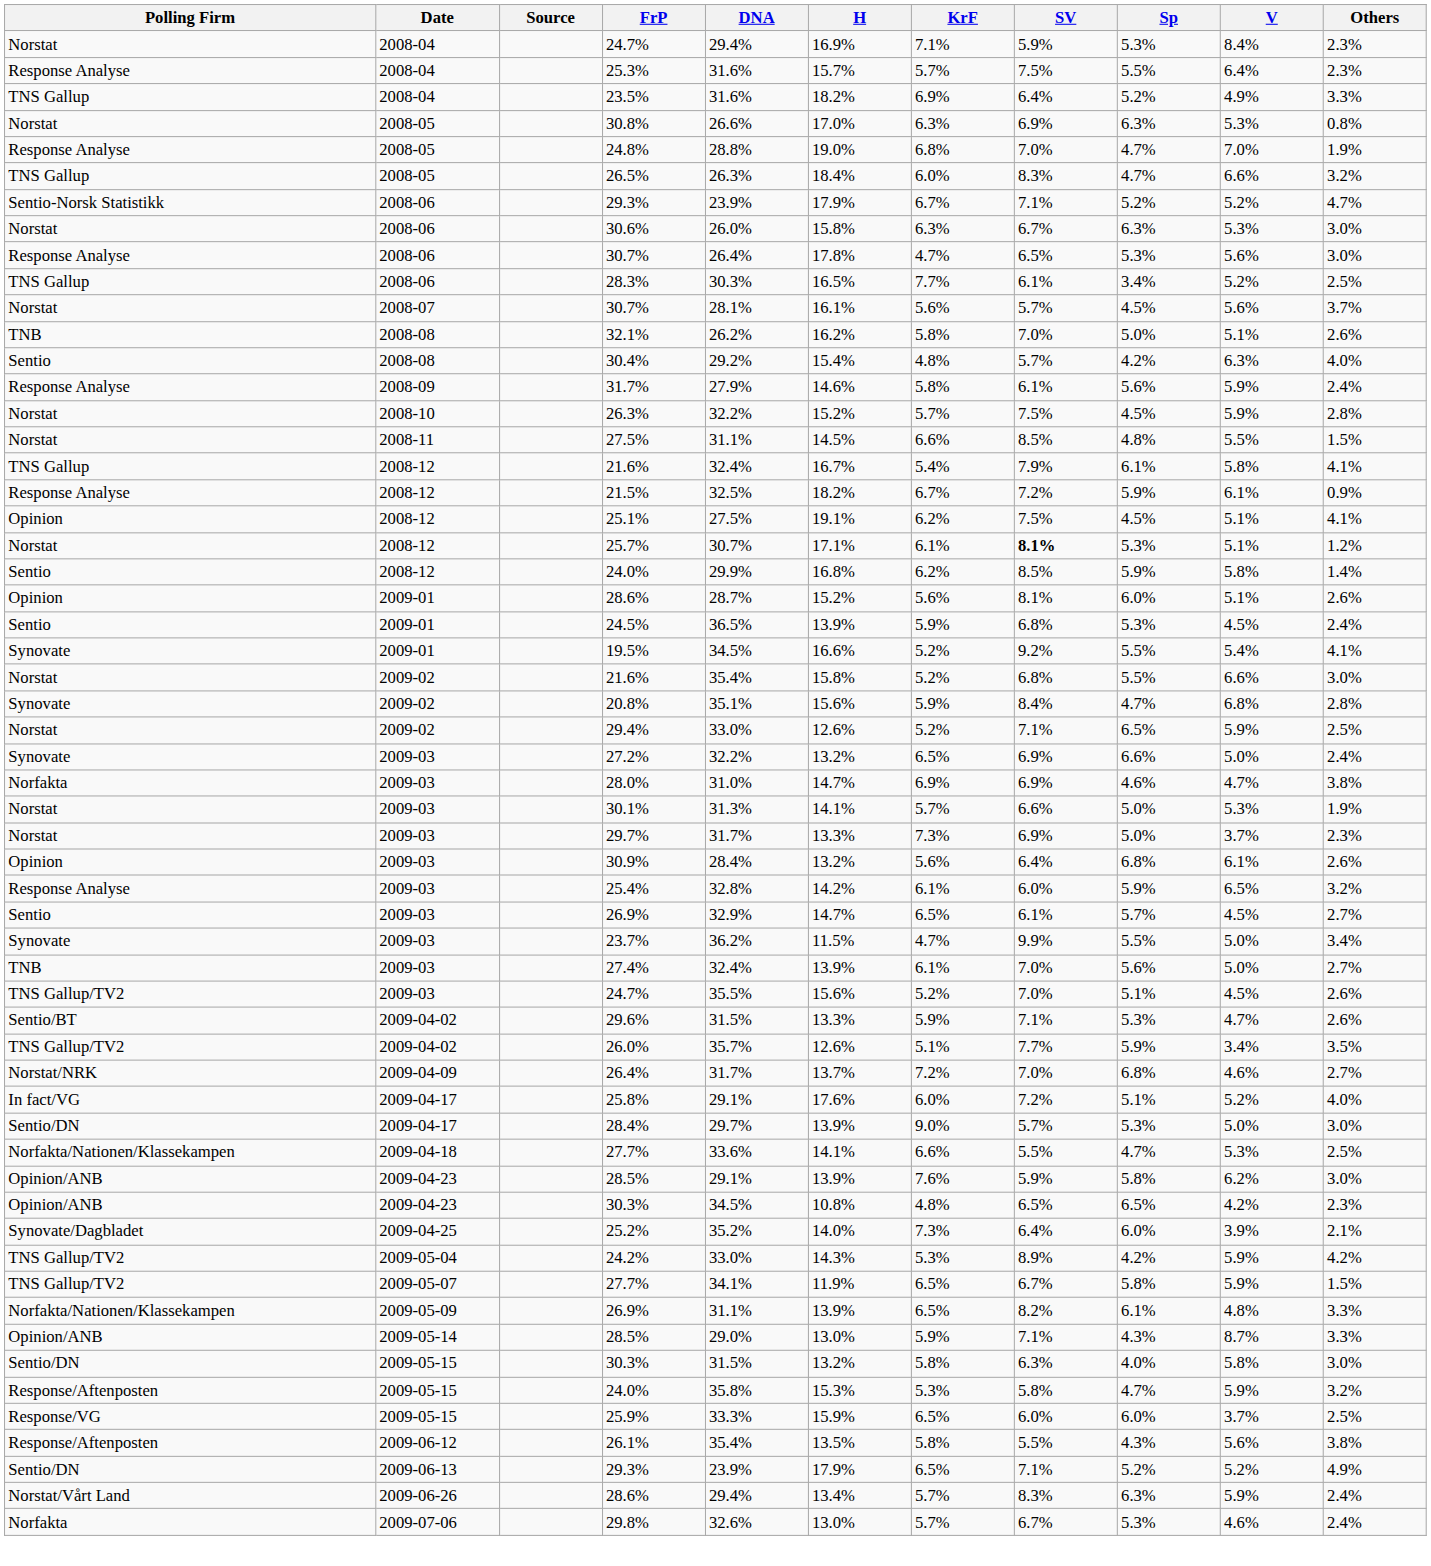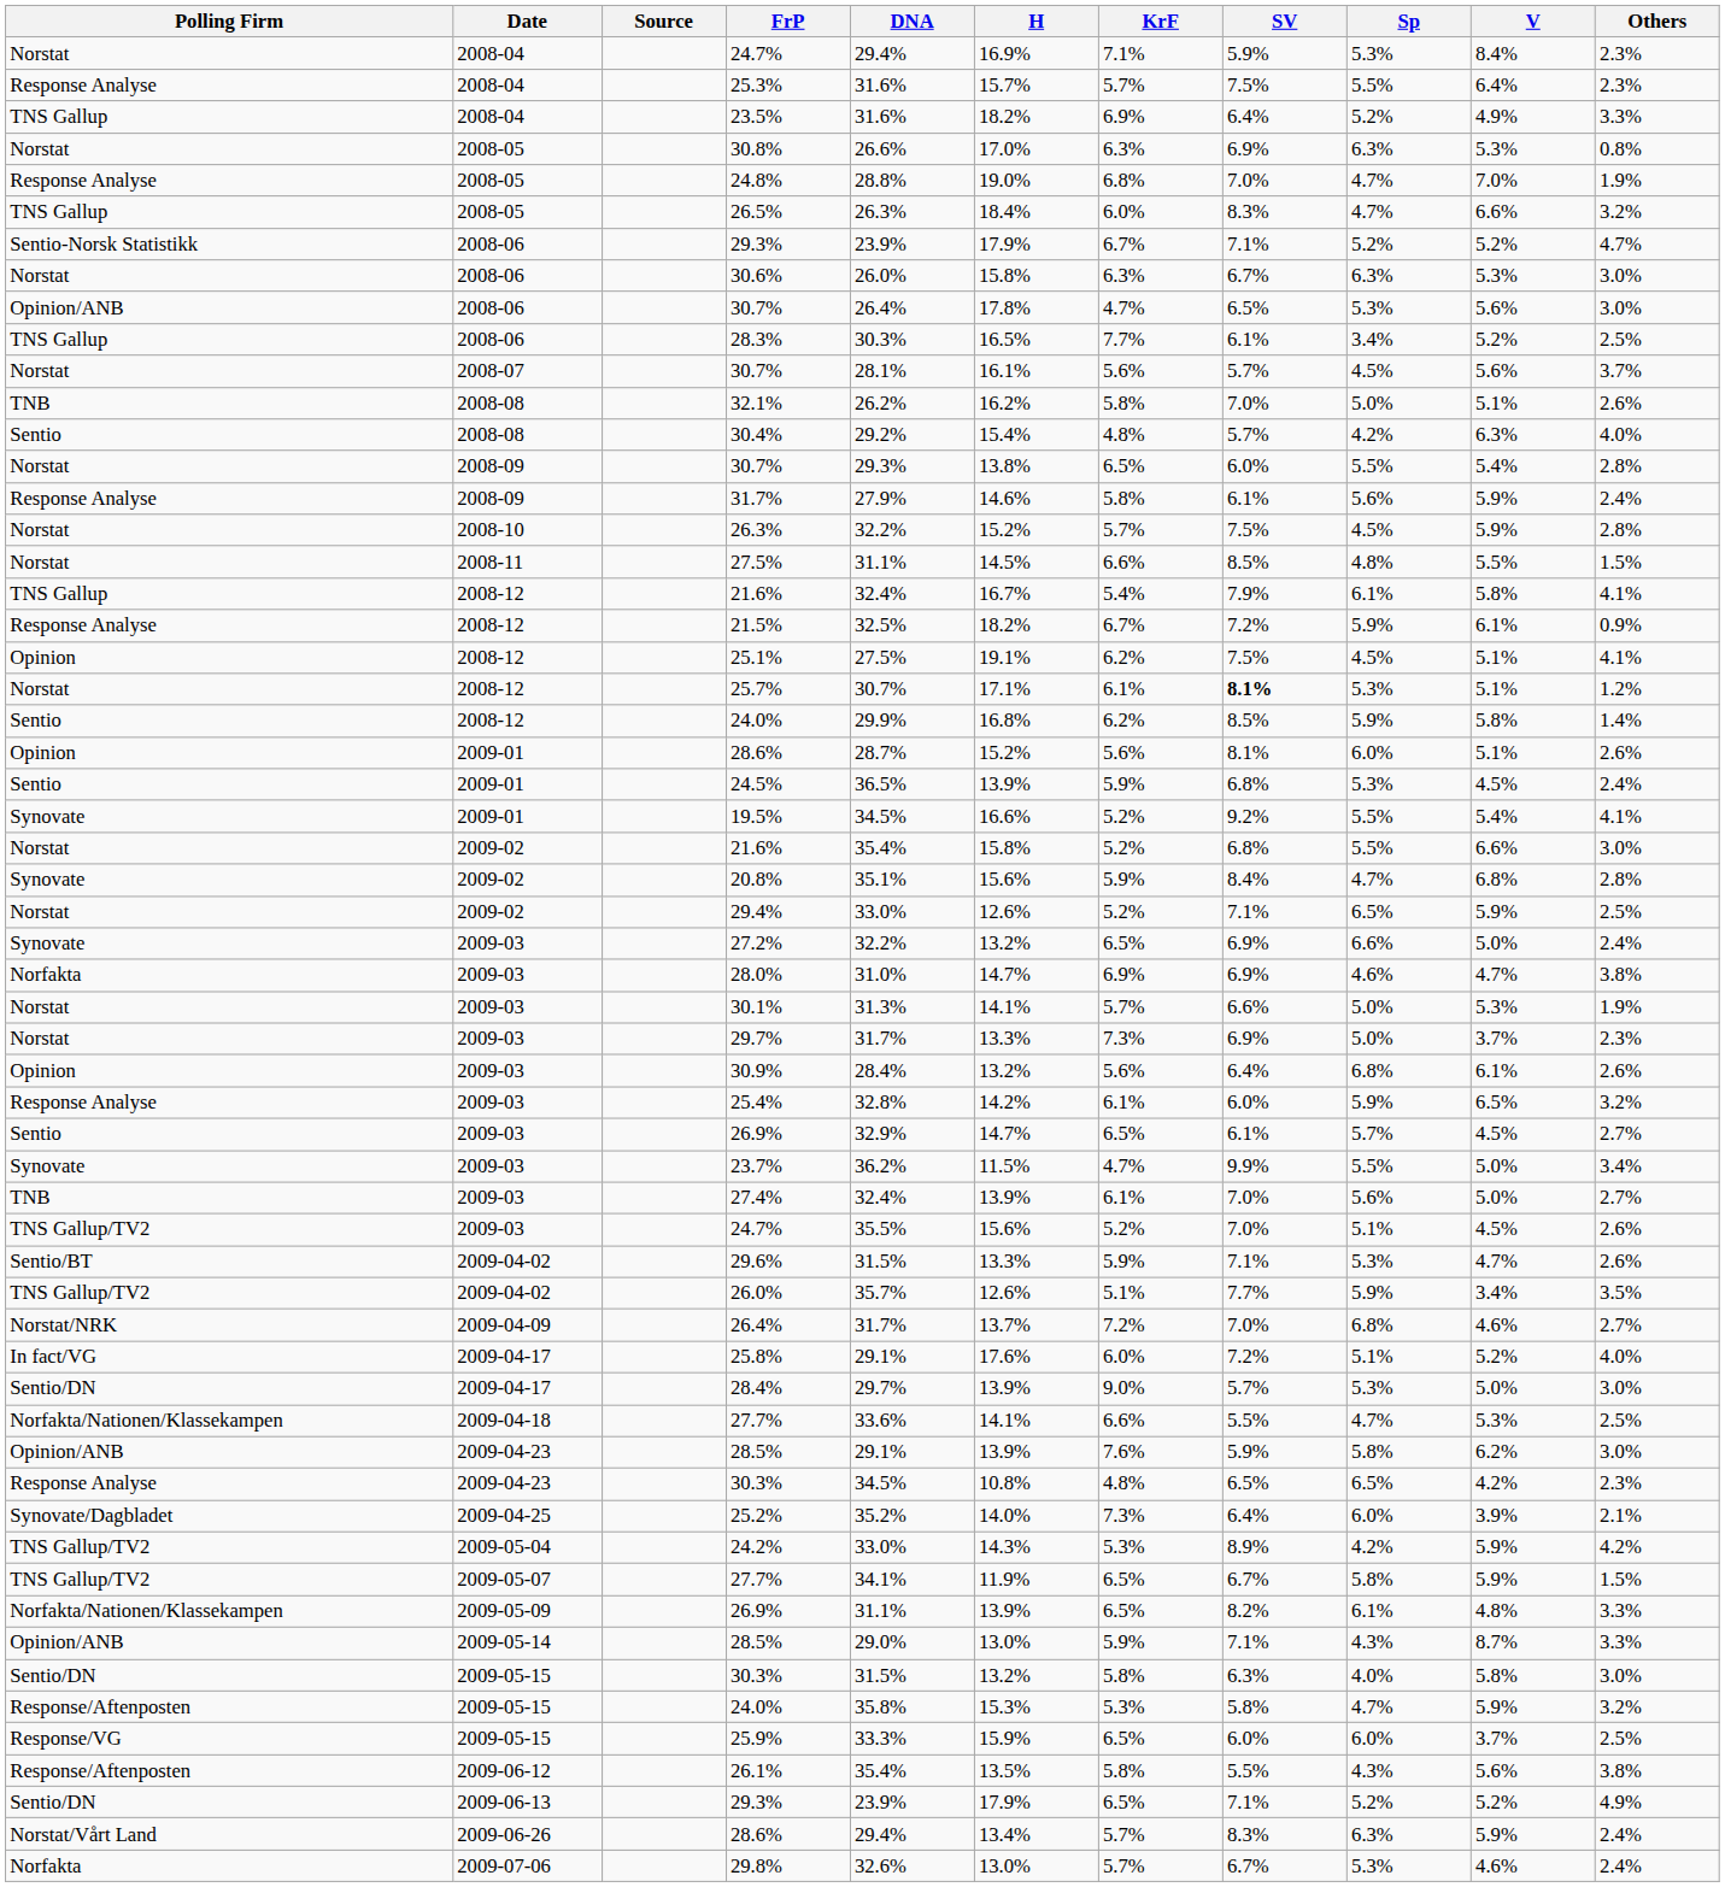 <table class="wikitable">
 <tr>
 <th width=18%>Polling Firm</th>
 <th width=6%>Date</th>
 <th width=5%>Source</th>
 <th width=5%><strong><a href='#'>FrP</a></strong></th>
 <th width=5%><strong><a href='#'>DNA</a></strong></th>
 <th width=5%><strong><a href='#'>H</a></strong></th>
 <th width=5%><strong><a href='#'>KrF</a></strong></th>
 <th width=5%><strong><a href='#'>SV</a></strong></th>
 <th width=5%><strong><a href='#'>Sp</a></strong></th>
 <th width=5%><strong><a href='#'>V</a></strong></th>
 <th width=5%>Others</th>
 </tr>
 <tr>
 <td>Norstat</td>
 <td>2008-04</td>
 <td></td>
 <td>24.7%</td>
 <td>29.4%</td>
 <td>16.9%</td>
 <td>7.1%</td>
 <td>5.9%</td>
 <td>5.3%</td>
 <td>8.4%</td>
 <td>2.3%</td>
 </tr>
 <tr>
 <td>Response Analyse</td>
 <td>2008-04</td>
 <td></td>
 <td>25.3%</td>
 <td>31.6%</td>
 <td>15.7%</td>
 <td>5.7%</td>
 <td>7.5%</td>
 <td>5.5%</td>
 <td>6.4%</td>
 <td>2.3%</td>
 </tr>
 <tr>
 <td>TNS Gallup</td>
 <td>2008-04</td>
 <td></td>
 <td>23.5%</td>
 <td>31.6%</td>
 <td>18.2%</td>
 <td>6.9%</td>
 <td>6.4%</td>
 <td>5.2%</td>
 <td>4.9%</td>
 <td>3.3%</td>
 </tr>
 <tr>
 <td>Norstat</td>
 <td>2008-05</td>
 <td></td>
 <td>30.8%</td>
 <td>26.6%</td>
 <td>17.0%</td>
 <td>6.3%</td>
 <td>6.9%</td>
 <td>6.3%</td>
 <td>5.3%</td>
 <td>0.8%</td>
 </tr>
 <tr>
 <td>Response Analyse</td>
 <td>2008-05</td>
 <td></td>
 <td>24.8%</td>
 <td>28.8%</td>
 <td>19.0%</td>
 <td>6.8%</td>
 <td>7.0%</td>
 <td>4.7%</td>
 <td>7.0%</td>
 <td>1.9%</td>
 </tr>
 <tr>
 <td>TNS Gallup</td>
 <td>2008-05</td>
 <td></td>
 <td>26.5%</td>
 <td>26.3%</td>
 <td>18.4%</td>
 <td>6.0%</td>
 <td>8.3%</td>
 <td>4.7%</td>
 <td>6.6%</td>
 <td>3.2%</td>
 </tr>
 <tr>
 <td>Sentio-Norsk Statistikk</td>
 <td>2008-06</td>
 <td></td>
 <td>29.3%</td>
 <td>23.9%</td>
 <td>17.9%</td>
 <td>6.7%</td>
 <td>7.1%</td>
 <td>5.2%</td>
 <td>5.2%</td>
 <td>4.7%</td>
 </tr>
 <tr>
 <td>Norstat</td>
 <td>2008-06</td>
 <td></td>
 <td>30.6%</td>
 <td>26.0%</td>
 <td>15.8%</td>
 <td>6.3%</td>
 <td>6.7%</td>
 <td>6.3%</td>
 <td>5.3%</td>
 <td>3.0%</td>
 </tr>
 <tr>
-<td>Response Analyse</td>
+<td>Opinion/ANB</td>
 <td>2008-06</td>
 <td></td>
 <td>30.7%</td>
 <td>26.4%</td>
 <td>17.8%</td>
 <td>4.7%</td>
 <td>6.5%</td>
 <td>5.3%</td>
 <td>5.6%</td>
 <td>3.0%</td>
 </tr>
 <tr>
 <td>TNS Gallup</td>
 <td>2008-06</td>
 <td></td>
 <td>28.3%</td>
 <td>30.3%</td>
 <td>16.5%</td>
 <td>7.7%</td>
 <td>6.1%</td>
 <td>3.4%</td>
 <td>5.2%</td>
 <td>2.5%</td>
 </tr>
 <tr>
 <td>Norstat</td>
 <td>2008-07</td>
 <td></td>
 <td>30.7%</td>
 <td>28.1%</td>
 <td>16.1%</td>
 <td>5.6%</td>
 <td>5.7%</td>
 <td>4.5%</td>
 <td>5.6%</td>
 <td>3.7%</td>
 </tr>
 <tr>
 <td>TNB</td>
 <td>2008-08</td>
 <td></td>
 <td>32.1%</td>
 <td>26.2%</td>
 <td>16.2%</td>
 <td>5.8%</td>
 <td>7.0%</td>
 <td>5.0%</td>
 <td>5.1%</td>
 <td>2.6%</td>
 </tr>
 <tr>
 <td>Sentio</td>
 <td>2008-08</td>
 <td></td>
 <td>30.4%</td>
 <td>29.2%</td>
 <td>15.4%</td>
 <td>4.8%</td>
 <td>5.7%</td>
 <td>4.2%</td>
 <td>6.3%</td>
 <td>4.0%</td>
+</tr>
+<tr>
+<td>Norstat</td>
+<td>2008-09</td>
+<td></td>
+<td>30.7%</td>
+<td>29.3%</td>
+<td>13.8%</td>
+<td>6.5%</td>
+<td>6.0%</td>
+<td>5.5%</td>
+<td>5.4%</td>
+<td>2.8%</td>
 </tr>
 <tr>
 <td>Response Analyse</td>
 <td>2008-09</td>
 <td></td>
 <td>31.7%</td>
 <td>27.9%</td>
 <td>14.6%</td>
 <td>5.8%</td>
 <td>6.1%</td>
 <td>5.6%</td>
 <td>5.9%</td>
 <td>2.4%</td>
 </tr>
 <tr>
 <td>Norstat</td>
 <td>2008-10</td>
 <td></td>
 <td>26.3%</td>
 <td>32.2%</td>
 <td>15.2%</td>
 <td>5.7%</td>
 <td>7.5%</td>
 <td>4.5%</td>
 <td>5.9%</td>
 <td>2.8%</td>
 </tr>
 <tr>
 <td>Norstat</td>
 <td>2008-11</td>
 <td></td>
 <td>27.5%</td>
 <td>31.1%</td>
 <td>14.5%</td>
 <td>6.6%</td>
 <td>8.5%</td>
 <td>4.8%</td>
 <td>5.5%</td>
 <td>1.5%</td>
 </tr>
 <tr>
 <td>TNS Gallup</td>
 <td>2008-12</td>
 <td></td>
 <td>21.6%</td>
 <td>32.4%</td>
 <td>16.7%</td>
 <td>5.4%</td>
 <td>7.9%</td>
 <td>6.1%</td>
 <td>5.8%</td>
 <td>4.1%</td>
 </tr>
 <tr>
 <td>Response Analyse</td>
 <td>2008-12</td>
 <td></td>
 <td>21.5%</td>
 <td>32.5%</td>
 <td>18.2%</td>
 <td>6.7%</td>
 <td>7.2%</td>
 <td>5.9%</td>
 <td>6.1%</td>
 <td>0.9%</td>
 </tr>
 <tr>
 <td>Opinion</td>
 <td>2008-12</td>
 <td></td>
 <td>25.1%</td>
 <td>27.5%</td>
 <td>19.1%</td>
 <td>6.2%</td>
 <td>7.5%</td>
 <td>4.5%</td>
 <td>5.1%</td>
 <td>4.1%</td>
 </tr>
 <tr>
 <td>Norstat</td>
 <td>2008-12</td>
 <td></td>
 <td>25.7%</td>
 <td>30.7%</td>
 <td>17.1%</td>
 <td>6.1%</td>
 <td><strong>8.1%</strong></td>
 <td>5.3%</td>
 <td>5.1%</td>
 <td>1.2%</td>
 </tr>
 <tr>
 <td>Sentio</td>
 <td>2008-12</td>
 <td></td>
 <td>24.0%</td>
 <td>29.9%</td>
 <td>16.8%</td>
 <td>6.2%</td>
 <td>8.5%</td>
 <td>5.9%</td>
 <td>5.8%</td>
 <td>1.4%</td>
 </tr>
 <tr>
 <td>Opinion</td>
 <td>2009-01</td>
 <td></td>
 <td>28.6%</td>
 <td>28.7%</td>
 <td>15.2%</td>
 <td>5.6%</td>
 <td>8.1%</td>
 <td>6.0%</td>
 <td>5.1%</td>
 <td>2.6%</td>
 </tr>
 <tr>
 <td>Sentio</td>
 <td>2009-01</td>
 <td></td>
 <td>24.5%</td>
 <td>36.5%</td>
 <td>13.9%</td>
 <td>5.9%</td>
 <td>6.8%</td>
 <td>5.3%</td>
 <td>4.5%</td>
 <td>2.4%</td>
 </tr>
 <tr>
 <td>Synovate</td>
 <td>2009-01</td>
 <td></td>
 <td>19.5%</td>
 <td>34.5%</td>
 <td>16.6%</td>
 <td>5.2%</td>
 <td>9.2%</td>
 <td>5.5%</td>
 <td>5.4%</td>
 <td>4.1%</td>
 </tr>
 <tr>
 <td>Norstat</td>
 <td>2009-02</td>
 <td></td>
 <td>21.6%</td>
 <td>35.4%</td>
 <td>15.8%</td>
 <td>5.2%</td>
 <td>6.8%</td>
 <td>5.5%</td>
 <td>6.6%</td>
 <td>3.0%</td>
 </tr>
 <tr>
 <td>Synovate</td>
 <td>2009-02</td>
 <td></td>
 <td>20.8%</td>
 <td>35.1%</td>
 <td>15.6%</td>
 <td>5.9%</td>
 <td>8.4%</td>
 <td>4.7%</td>
 <td>6.8%</td>
 <td>2.8%</td>
 </tr>
 <tr>
 <td>Norstat</td>
 <td>2009-02</td>
 <td></td>
 <td>29.4%</td>
 <td>33.0%</td>
 <td>12.6%</td>
 <td>5.2%</td>
 <td>7.1%</td>
 <td>6.5%</td>
 <td>5.9%</td>
 <td>2.5%</td>
 </tr>
 <tr>
 <td>Synovate</td>
 <td>2009-03</td>
 <td></td>
 <td>27.2%</td>
 <td>32.2%</td>
 <td>13.2%</td>
 <td>6.5%</td>
 <td>6.9%</td>
 <td>6.6%</td>
 <td>5.0%</td>
 <td>2.4%</td>
 </tr>
 <tr>
 <td>Norfakta</td>
 <td>2009-03</td>
 <td></td>
 <td>28.0%</td>
 <td>31.0%</td>
 <td>14.7%</td>
 <td>6.9%</td>
 <td>6.9%</td>
 <td>4.6%</td>
 <td>4.7%</td>
 <td>3.8%</td>
 </tr>
 <tr>
 <td>Norstat</td>
 <td>2009-03</td>
 <td></td>
 <td>30.1%</td>
 <td>31.3%</td>
 <td>14.1%</td>
 <td>5.7%</td>
 <td>6.6%</td>
 <td>5.0%</td>
 <td>5.3%</td>
 <td>1.9%</td>
 </tr>
 <tr>
 <td>Norstat</td>
 <td>2009-03</td>
 <td></td>
 <td>29.7%</td>
 <td>31.7%</td>
 <td>13.3%</td>
 <td>7.3%</td>
 <td>6.9%</td>
 <td>5.0%</td>
 <td>3.7%</td>
 <td>2.3%</td>
 </tr>
 <tr>
 <td>Opinion</td>
 <td>2009-03</td>
 <td></td>
 <td>30.9%</td>
 <td>28.4%</td>
 <td>13.2%</td>
 <td>5.6%</td>
 <td>6.4%</td>
 <td>6.8%</td>
 <td>6.1%</td>
 <td>2.6%</td>
 </tr>
 <tr>
 <td>Response Analyse</td>
 <td>2009-03</td>
 <td></td>
 <td>25.4%</td>
 <td>32.8%</td>
 <td>14.2%</td>
 <td>6.1%</td>
 <td>6.0%</td>
 <td>5.9%</td>
 <td>6.5%</td>
 <td>3.2%</td>
 </tr>
 <tr>
 <td>Sentio</td>
 <td>2009-03</td>
 <td></td>
 <td>26.9%</td>
 <td>32.9%</td>
 <td>14.7%</td>
 <td>6.5%</td>
 <td>6.1%</td>
 <td>5.7%</td>
 <td>4.5%</td>
 <td>2.7%</td>
 </tr>
 <tr>
 <td>Synovate</td>
 <td>2009-03</td>
 <td></td>
 <td>23.7%</td>
 <td>36.2%</td>
 <td>11.5%</td>
 <td>4.7%</td>
 <td>9.9%</td>
 <td>5.5%</td>
 <td>5.0%</td>
 <td>3.4%</td>
 </tr>
 <tr>
 <td>TNB</td>
 <td>2009-03</td>
 <td></td>
 <td>27.4%</td>
 <td>32.4%</td>
 <td>13.9%</td>
 <td>6.1%</td>
 <td>7.0%</td>
 <td>5.6%</td>
 <td>5.0%</td>
 <td>2.7%</td>
 </tr>
 <tr>
 <td>TNS Gallup/TV2</td>
 <td>2009-03</td>
 <td></td>
 <td>24.7%</td>
 <td>35.5%</td>
 <td>15.6%</td>
 <td>5.2%</td>
 <td>7.0%</td>
 <td>5.1%</td>
 <td>4.5%</td>
 <td>2.6%</td>
 </tr>
 <tr>
 <td>Sentio/BT</td>
 <td>2009-04-02</td>
 <td></td>
 <td>29.6%</td>
 <td>31.5%</td>
 <td>13.3%</td>
 <td>5.9%</td>
 <td>7.1%</td>
 <td>5.3%</td>
 <td>4.7%</td>
 <td>2.6%</td>
 </tr>
 <tr>
 <td>TNS Gallup/TV2</td>
 <td>2009-04-02</td>
 <td></td>
 <td>26.0%</td>
 <td>35.7%</td>
 <td>12.6%</td>
 <td>5.1%</td>
 <td>7.7%</td>
 <td>5.9%</td>
 <td>3.4%</td>
 <td>3.5%</td>
 </tr>
 <tr>
 <td>Norstat/NRK</td>
 <td>2009-04-09</td>
 <td></td>
 <td>26.4%</td>
 <td>31.7%</td>
 <td>13.7%</td>
 <td>7.2%</td>
 <td>7.0%</td>
 <td>6.8%</td>
 <td>4.6%</td>
 <td>2.7%</td>
 </tr>
 <tr>
 <td>In fact/VG</td>
 <td>2009-04-17</td>
 <td></td>
 <td>25.8%</td>
 <td>29.1%</td>
 <td>17.6%</td>
 <td>6.0%</td>
 <td>7.2%</td>
 <td>5.1%</td>
 <td>5.2%</td>
 <td>4.0%</td>
 </tr>
 <tr>
 <td>Sentio/DN</td>
 <td>2009-04-17</td>
 <td></td>
 <td>28.4%</td>
 <td>29.7%</td>
 <td>13.9%</td>
 <td>9.0%</td>
 <td>5.7%</td>
 <td>5.3%</td>
 <td>5.0%</td>
 <td>3.0%</td>
 </tr>
 <tr>
 <td>Norfakta/Nationen/Klassekampen</td>
 <td>2009-04-18</td>
 <td></td>
 <td>27.7%</td>
 <td>33.6%</td>
 <td>14.1%</td>
 <td>6.6%</td>
 <td>5.5%</td>
 <td>4.7%</td>
 <td>5.3%</td>
 <td>2.5%</td>
 </tr>
 <tr>
 <td>Opinion/ANB</td>
 <td>2009-04-23</td>
 <td></td>
 <td>28.5%</td>
 <td>29.1%</td>
 <td>13.9%</td>
 <td>7.6%</td>
 <td>5.9%</td>
 <td>5.8%</td>
 <td>6.2%</td>
 <td>3.0%</td>
 </tr>
 <tr>
-<td>Opinion/ANB</td>
+<td>Response Analyse</td>
 <td>2009-04-23</td>
 <td></td>
 <td>30.3%</td>
 <td>34.5%</td>
 <td>10.8%</td>
 <td>4.8%</td>
 <td>6.5%</td>
 <td>6.5%</td>
 <td>4.2%</td>
 <td>2.3%</td>
 </tr>
 <tr>
 <td>Synovate/Dagbladet</td>
 <td>2009-04-25</td>
 <td></td>
 <td>25.2%</td>
 <td>35.2%</td>
 <td>14.0%</td>
 <td>7.3%</td>
 <td>6.4%</td>
 <td>6.0%</td>
 <td>3.9%</td>
 <td>2.1%</td>
 </tr>
 <tr>
 <td>TNS Gallup/TV2</td>
 <td>2009-05-04</td>
 <td></td>
 <td>24.2%</td>
 <td>33.0%</td>
 <td>14.3%</td>
 <td>5.3%</td>
 <td>8.9%</td>
 <td>4.2%</td>
 <td>5.9%</td>
 <td>4.2%</td>
 </tr>
 <tr>
 <td>TNS Gallup/TV2</td>
 <td>2009-05-07</td>
 <td></td>
 <td>27.7%</td>
 <td>34.1%</td>
 <td>11.9%</td>
 <td>6.5%</td>
 <td>6.7%</td>
 <td>5.8%</td>
 <td>5.9%</td>
 <td>1.5%</td>
 </tr>
 <tr>
 <td>Norfakta/Nationen/Klassekampen</td>
 <td>2009-05-09</td>
 <td></td>
 <td>26.9%</td>
 <td>31.1%</td>
 <td>13.9%</td>
 <td>6.5%</td>
 <td>8.2%</td>
 <td>6.1%</td>
 <td>4.8%</td>
 <td>3.3%</td>
 </tr>
 <tr>
 <td>Opinion/ANB</td>
 <td>2009-05-14</td>
 <td></td>
 <td>28.5%</td>
 <td>29.0%</td>
 <td>13.0%</td>
 <td>5.9%</td>
 <td>7.1%</td>
 <td>4.3%</td>
 <td>8.7%</td>
 <td>3.3%</td>
 </tr>
 <tr>
 <td>Sentio/DN</td>
 <td>2009-05-15</td>
 <td></td>
 <td>30.3%</td>
 <td>31.5%</td>
 <td>13.2%</td>
 <td>5.8%</td>
 <td>6.3%</td>
 <td>4.0%</td>
 <td>5.8%</td>
 <td>3.0%</td>
 </tr>
 <tr>
 <td>Response/Aftenposten</td>
 <td>2009-05-15</td>
 <td></td>
 <td>24.0%</td>
 <td>35.8%</td>
 <td>15.3%</td>
 <td>5.3%</td>
 <td>5.8%</td>
 <td>4.7%</td>
 <td>5.9%</td>
 <td>3.2%</td>
 </tr>
 <tr>
 <td>Response/VG</td>
 <td>2009-05-15</td>
 <td></td>
 <td>25.9%</td>
 <td>33.3%</td>
 <td>15.9%</td>
 <td>6.5%</td>
 <td>6.0%</td>
 <td>6.0%</td>
 <td>3.7%</td>
 <td>2.5%</td>
 </tr>
 <tr>
 <td>Response/Aftenposten</td>
 <td>2009-06-12</td>
 <td></td>
 <td>26.1%</td>
 <td>35.4%</td>
 <td>13.5%</td>
 <td>5.8%</td>
 <td>5.5%</td>
 <td>4.3%</td>
 <td>5.6%</td>
 <td>3.8%</td>
 </tr>
 <tr>
 <td>Sentio/DN</td>
 <td>2009-06-13</td>
 <td></td>
 <td>29.3%</td>
 <td>23.9%</td>
 <td>17.9%</td>
 <td>6.5%</td>
 <td>7.1%</td>
 <td>5.2%</td>
 <td>5.2%</td>
 <td>4.9%</td>
 </tr>
 <tr>
 <td>Norstat/Vårt Land</td>
 <td>2009-06-26</td>
 <td></td>
 <td>28.6%</td>
 <td>29.4%</td>
 <td>13.4%</td>
 <td>5.7%</td>
 <td>8.3%</td>
 <td>6.3%</td>
 <td>5.9%</td>
 <td>2.4%</td>
 </tr>
 <tr>
 <td>Norfakta</td>
 <td>2009-07-06</td>
 <td></td>
 <td>29.8%</td>
 <td>32.6%</td>
 <td>13.0%</td>
 <td>5.7%</td>
 <td>6.7%</td>
 <td>5.3%</td>
 <td>4.6%</td>
 <td>2.4%</td>
 </tr>
 </table>
